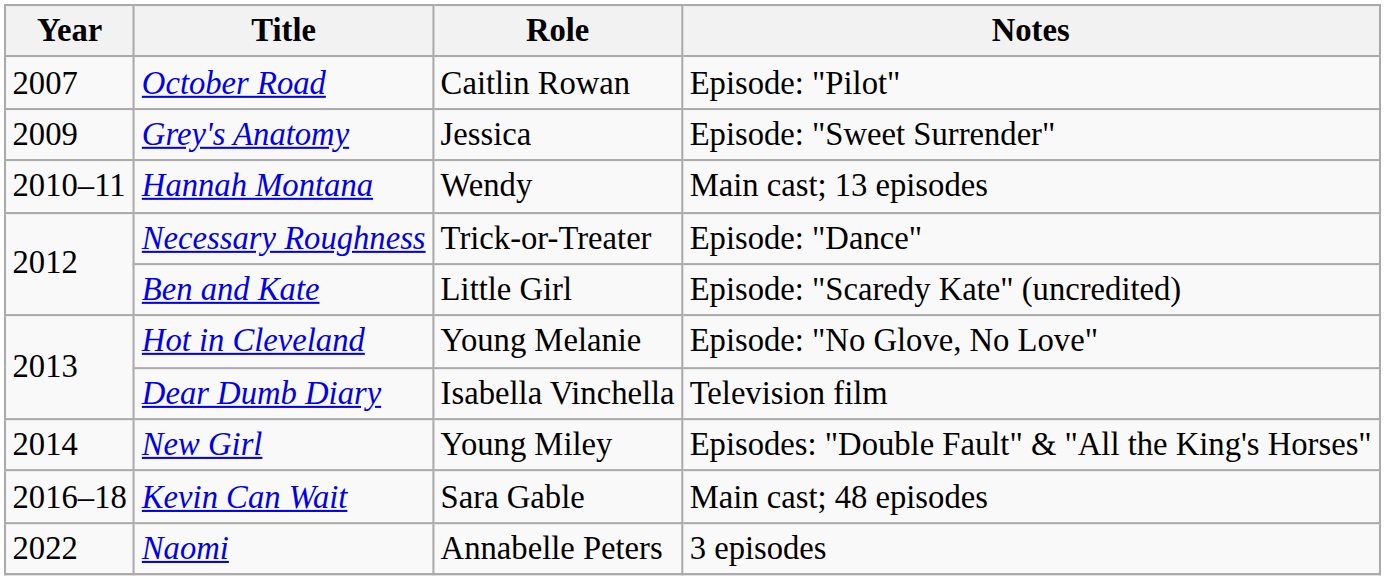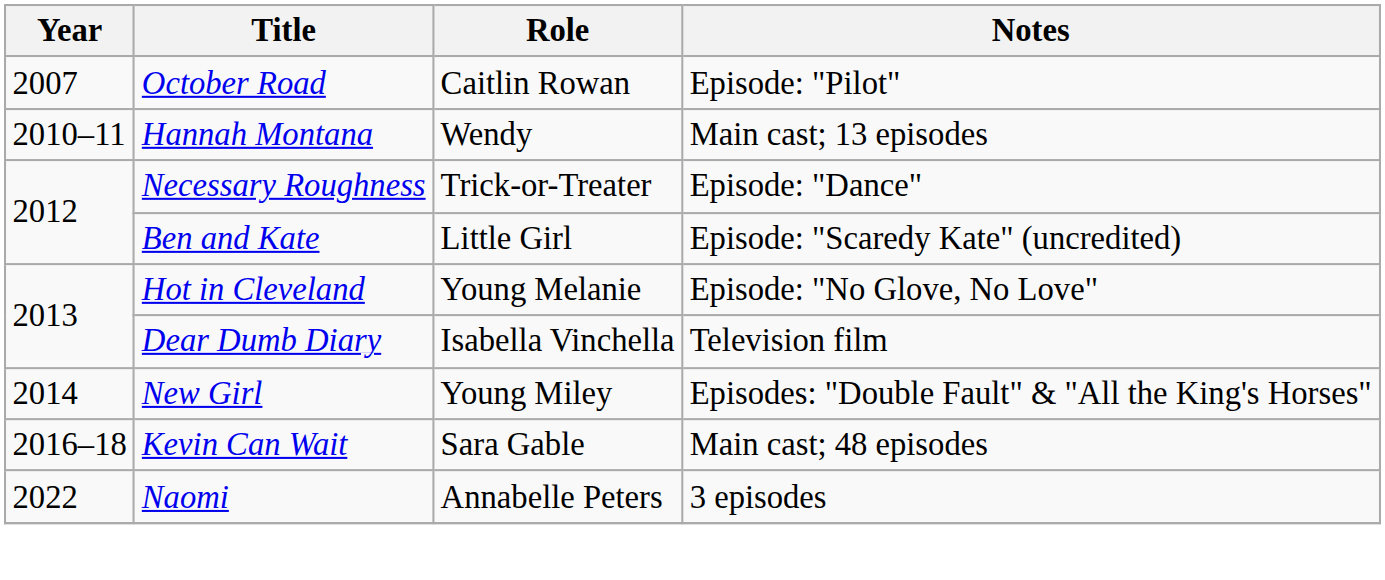 <table class="wikitable sortable">
 <tr>
 <th>Year</th>
 <th>Title</th>
 <th>Role</th>
 <th class="unsortable">Notes</th>
 </tr>
 <tr>
 <td>2007</td>
 <td><em><a href='#'>October Road</a></em></td>
 <td>Caitlin Rowan</td>
 <td>Episode: "Pilot"</td>
-</tr>
-<tr>
-<td>2009</td>
-<td><em><a href='#'>Grey's Anatomy</a></em></td>
-<td>Jessica</td>
-<td>Episode: "Sweet Surrender"</td>
 </tr>
 <tr>
 <td>2010–11</td>
 <td><em><a href='#'>Hannah Montana</a></em></td>
 <td>Wendy</td>
 <td>Main cast; 13 episodes</td>
 </tr>
 <tr>
 <td rowspan="2">2012</td>
 <td><em><a href='#'>Necessary Roughness</a></em></td>
 <td>Trick-or-Treater</td>
 <td>Episode: "Dance"</td>
 </tr>
 <tr>
 <td><em><a href='#'>Ben and Kate</a></em></td>
 <td>Little Girl</td>
 <td>Episode: "Scaredy Kate" (uncredited)</td>
 </tr>
 <tr>
 <td rowspan="2">2013</td>
 <td><em><a href='#'>Hot in Cleveland</a></em></td>
 <td>Young Melanie</td>
 <td>Episode: "No Glove, No Love"</td>
 </tr>
 <tr>
 <td><em><a href='#'>Dear Dumb Diary</a></em></td>
 <td>Isabella Vinchella</td>
 <td>Television film</td>
 </tr>
 <tr>
 <td>2014</td>
 <td><em><a href='#'>New Girl</a></em></td>
 <td>Young Miley</td>
 <td>Episodes: "Double Fault" & "All the King's Horses"</td>
 </tr>
 <tr>
 <td>2016–18</td>
 <td><em><a href='#'>Kevin Can Wait</a></em></td>
 <td>Sara Gable</td>
 <td>Main cast; 48 episodes</td>
 </tr>
 <tr>
 <td>2022</td>
 <td><em><a href='#'>Naomi</a></em></td>
 <td>Annabelle Peters</td>
 <td>3 episodes</td>
 </tr>
 <tr>
 </tr>
 </table>
